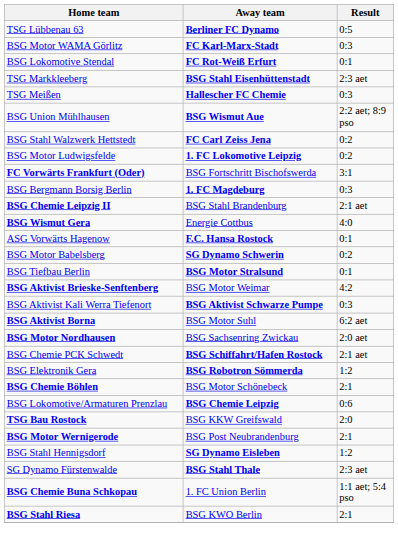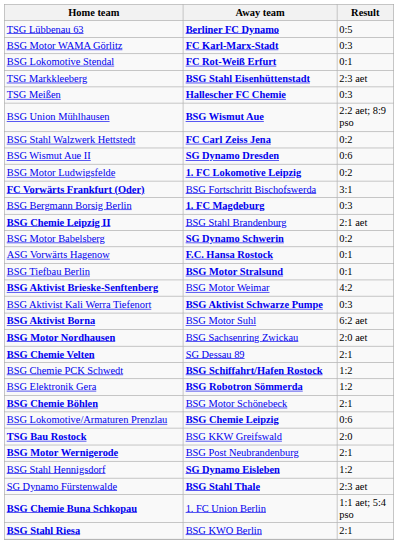 <table class="wikitable" style="width:600px;">
 <tr>
 <th>Home team</th>
 <th>Away team</th>
 <th style="width:80px;">Result</th>
 </tr>
 <tr>
 <td><a href='#'>TSG Lübbenau 63</a></td>
 <td><strong><a href='#'>Berliner FC Dynamo</a></strong></td>
 <td>0:5</td>
 </tr>
 <tr>
 <td><a href='#'>BSG Motor WAMA Görlitz</a></td>
 <td><strong><a href='#'>FC Karl-Marx-Stadt</a></strong></td>
 <td>0:3</td>
 </tr>
 <tr>
 <td><a href='#'>BSG Lokomotive Stendal</a></td>
 <td><strong><a href='#'>FC Rot-Weiß Erfurt</a></strong></td>
 <td>0:1</td>
 </tr>
 <tr>
 <td><a href='#'>TSG Markkleeberg</a></td>
 <td><strong><a href='#'>BSG Stahl Eisenhüttenstadt</a></strong></td>
 <td>2:3 aet</td>
 </tr>
 <tr>
 <td><a href='#'>TSG Meißen</a></td>
 <td><strong><a href='#'>Hallescher FC Chemie</a></strong></td>
 <td>0:3</td>
 </tr>
 <tr>
 <td><a href='#'>BSG Union Mühlhausen</a></td>
 <td><strong><a href='#'>BSG Wismut Aue</a></strong></td>
 <td>2:2 aet; 8:9 pso</td>
 </tr>
 <tr>
 <td><a href='#'>BSG Stahl Walzwerk Hettstedt</a></td>
 <td><strong><a href='#'>FC Carl Zeiss Jena</a></strong></td>
 <td>0:2</td>
 </tr>
 <tr>
+<td><a href='#'>BSG Wismut Aue II</a></td>
+<td><strong><a href='#'>SG Dynamo Dresden</a></strong></td>
+<td>0:6</td>
+</tr>
+<tr>
 <td><a href='#'>BSG Motor Ludwigsfelde</a></td>
 <td><strong><a href='#'>1. FC Lokomotive Leipzig</a></strong></td>
 <td>0:2</td>
 </tr>
 <tr>
 <td><strong><a href='#'>FC Vorwärts Frankfurt (Oder)</a></strong></td>
 <td><a href='#'>BSG Fortschritt Bischofswerda</a></td>
 <td>3:1</td>
 </tr>
 <tr>
 <td><a href='#'>BSG Bergmann Borsig Berlin</a></td>
 <td><strong><a href='#'>1. FC Magdeburg</a></strong></td>
 <td>0:3</td>
 </tr>
 <tr>
 <td><strong><a href='#'>BSG Chemie Leipzig II</a></strong></td>
 <td><a href='#'>BSG Stahl Brandenburg</a></td>
 <td>2:1 aet</td>
 </tr>
 <tr>
-<td><strong><a href='#'>BSG Wismut Gera</a></strong></td>
-<td><a href='#'>Energie Cottbus</a></td>
-<td>4:0</td>
+<td><a href='#'>BSG Motor Babelsberg</a></td>
+<td><strong><a href='#'>SG Dynamo Schwerin</a></strong></td>
+<td>0:2</td>
 </tr>
 <tr>
 <td><a href='#'>ASG Vorwärts Hagenow</a></td>
 <td><strong><a href='#'>F.C. Hansa Rostock</a></strong></td>
 <td>0:1</td>
-</tr>
-<tr>
-<td><a href='#'>BSG Motor Babelsberg</a></td>
-<td><strong><a href='#'>SG Dynamo Schwerin</a></strong></td>
-<td>0:2</td>
 </tr>
 <tr>
 <td><a href='#'>BSG Tiefbau Berlin</a></td>
 <td><strong><a href='#'>BSG Motor Stralsund</a></strong></td>
 <td>0:1</td>
 </tr>
 <tr>
 <td><strong><a href='#'>BSG Aktivist Brieske-Senftenberg</a></strong></td>
 <td><a href='#'>BSG Motor Weimar</a></td>
 <td>4:2</td>
 </tr>
 <tr>
 <td><a href='#'>BSG Aktivist Kali Werra Tiefenort</a></td>
 <td><strong><a href='#'>BSG Aktivist Schwarze Pumpe</a></strong></td>
 <td>0:3</td>
 </tr>
 <tr>
 <td><strong><a href='#'>BSG Aktivist Borna</a></strong></td>
 <td><a href='#'>BSG Motor Suhl</a></td>
 <td>6:2 aet</td>
 </tr>
 <tr>
 <td><strong><a href='#'>BSG Motor Nordhausen</a></strong></td>
 <td><a href='#'>BSG Sachsenring Zwickau</a></td>
 <td>2:0 aet</td>
 </tr>
 <tr>
+<td><strong><a href='#'>BSG Chemie Velten</a></strong></td>
+<td><a href='#'>SG Dessau 89</a></td>
+<td>2:1</td>
+</tr>
+<tr>
 <td><a href='#'>BSG Chemie PCK Schwedt</a></td>
 <td><strong><a href='#'>BSG Schiffahrt/Hafen Rostock</a></strong></td>
-<td>2:1 aet</td>
+<td>1:2</td>
 </tr>
 <tr>
 <td><a href='#'>BSG Elektronik Gera</a></td>
 <td><strong><a href='#'>BSG Robotron Sömmerda</a></strong></td>
 <td>1:2</td>
 </tr>
 <tr>
 <td><strong><a href='#'>BSG Chemie Böhlen</a></strong></td>
 <td><a href='#'>BSG Motor Schönebeck</a></td>
 <td>2:1</td>
 </tr>
 <tr>
 <td><a href='#'>BSG Lokomotive/Armaturen Prenzlau</a></td>
 <td><strong><a href='#'>BSG Chemie Leipzig</a></strong></td>
 <td>0:6</td>
 </tr>
 <tr>
 <td><strong><a href='#'>TSG Bau Rostock</a></strong></td>
 <td><a href='#'>BSG KKW Greifswald</a></td>
 <td>2:0</td>
 </tr>
 <tr>
 <td><strong><a href='#'>BSG Motor Wernigerode</a></strong></td>
 <td><a href='#'>BSG Post Neubrandenburg</a></td>
 <td>2:1</td>
 </tr>
 <tr>
 <td><a href='#'>BSG Stahl Hennigsdorf</a></td>
 <td><strong><a href='#'>SG Dynamo Eisleben</a></strong></td>
 <td>1:2</td>
 </tr>
 <tr>
 <td><a href='#'>SG Dynamo Fürstenwalde</a></td>
 <td><strong><a href='#'>BSG Stahl Thale</a></strong></td>
 <td>2:3 aet</td>
 </tr>
 <tr>
 <td><strong><a href='#'>BSG Chemie Buna Schkopau</a></strong></td>
 <td><a href='#'>1. FC Union Berlin</a></td>
 <td>1:1 aet; 5:4 pso</td>
 </tr>
 <tr>
 <td><strong><a href='#'>BSG Stahl Riesa</a></strong></td>
 <td><a href='#'>BSG KWO Berlin</a></td>
 <td>2:1</td>
 </tr>
 <tr>
 </tr>
 </table>
